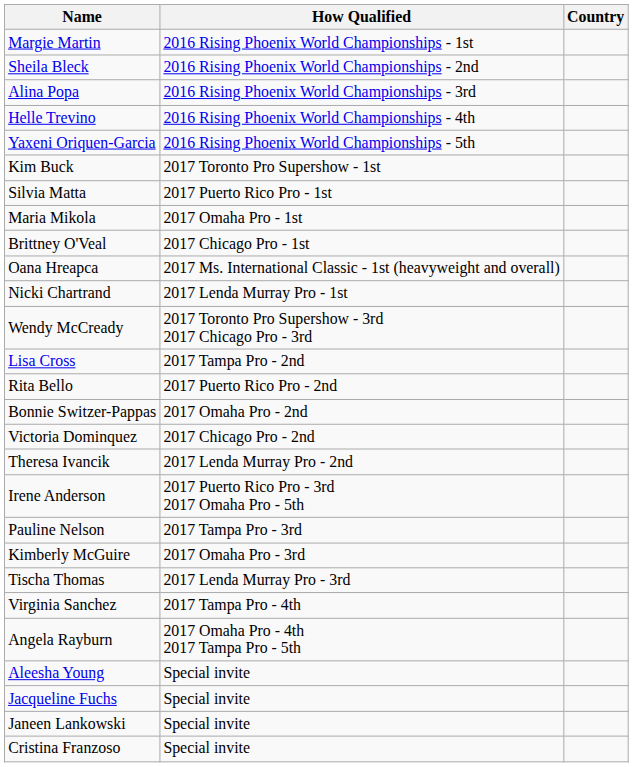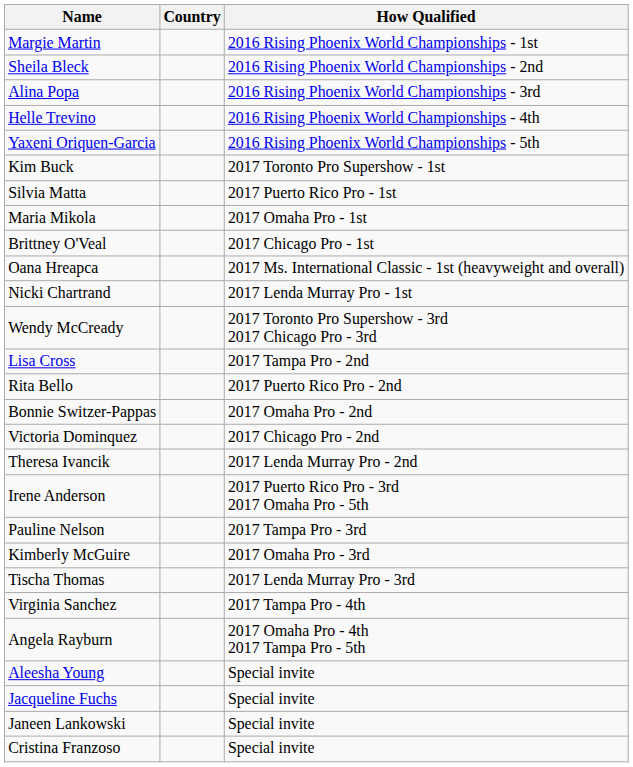 <table class="wikitable">
 <tr>
 <th>Name</th>
+<th>Country</th>
 <th>How Qualified</th>
-<th>Country</th>
 </tr>
 <tr>
 <td><a href='#'>Margie Martin</a></td>
+<td></td>
 <td><a href='#'>2016  Rising Phoenix World Championships</a> - 1st</td>
-<td></td>
 </tr>
 <tr>
 <td><a href='#'>Sheila Bleck</a></td>
+<td></td>
 <td><a href='#'>2016 Rising Phoenix World Championships</a> - 2nd</td>
-<td></td>
 </tr>
 <tr>
 <td><a href='#'>Alina Popa</a></td>
+<td></td>
 <td><a href='#'>2016 Rising Phoenix World Championships</a> - 3rd</td>
-<td></td>
 </tr>
 <tr>
 <td><a href='#'>Helle Trevino</a></td>
+<td></td>
 <td><a href='#'>2016 Rising Phoenix World Championships</a> - 4th</td>
-<td></td>
 </tr>
 <tr>
 <td><a href='#'>Yaxeni Oriquen-Garcia</a></td>
+<td></td>
 <td><a href='#'>2016 Rising Phoenix World Championships</a> - 5th</td>
-<td></td>
 </tr>
 <tr>
 <td>Kim Buck</td>
+<td></td>
 <td>2017 Toronto Pro Supershow - 1st</td>
-<td></td>
 </tr>
 <tr>
 <td>Silvia Matta</td>
+<td></td>
 <td>2017 Puerto Rico Pro - 1st</td>
-<td></td>
 </tr>
 <tr>
 <td>Maria Mikola</td>
+<td></td>
 <td>2017 Omaha Pro - 1st</td>
-<td></td>
 </tr>
 <tr>
 <td>Brittney O'Veal</td>
+<td></td>
 <td>2017 Chicago Pro - 1st</td>
-<td></td>
 </tr>
 <tr>
 <td>Oana Hreapca</td>
+<td></td>
 <td>2017 Ms. International Classic - 1st (heavyweight and overall)</td>
-<td></td>
 </tr>
 <tr>
 <td>Nicki Chartrand</td>
+<td></td>
 <td>2017 Lenda Murray Pro - 1st</td>
-<td></td>
 </tr>
 <tr>
 <td>Wendy McCready</td>
+<td></td>
 <td>2017 Toronto Pro Supershow - 3rd<br>2017 Chicago Pro - 3rd</td>
-<td></td>
 </tr>
 <tr>
 <td><a href='#'>Lisa Cross</a></td>
+<td></td>
 <td>2017 Tampa Pro - 2nd</td>
-<td></td>
 </tr>
 <tr>
 <td>Rita Bello</td>
+<td></td>
 <td>2017 Puerto Rico Pro - 2nd</td>
-<td></td>
 </tr>
 <tr>
 <td>Bonnie Switzer-Pappas</td>
+<td></td>
 <td>2017 Omaha Pro - 2nd</td>
-<td></td>
 </tr>
 <tr>
 <td>Victoria Dominquez</td>
+<td></td>
 <td>2017 Chicago Pro - 2nd</td>
-<td></td>
 </tr>
 <tr>
 <td>Theresa Ivancik</td>
+<td></td>
 <td>2017 Lenda Murray Pro - 2nd</td>
-<td></td>
 </tr>
 <tr>
 <td>Irene Anderson</td>
+<td></td>
 <td>2017 Puerto Rico Pro - 3rd<br>2017 Omaha Pro - 5th</td>
-<td></td>
 </tr>
 <tr>
 <td>Pauline Nelson</td>
+<td></td>
 <td>2017 Tampa Pro - 3rd</td>
-<td></td>
 </tr>
 <tr>
 <td>Kimberly McGuire</td>
+<td></td>
 <td>2017 Omaha Pro - 3rd</td>
-<td></td>
 </tr>
 <tr>
 <td>Tischa Thomas</td>
+<td></td>
 <td>2017 Lenda Murray Pro - 3rd</td>
-<td></td>
 </tr>
 <tr>
 <td>Virginia Sanchez</td>
+<td></td>
 <td>2017 Tampa Pro - 4th</td>
-<td></td>
 </tr>
 <tr>
 <td>Angela Rayburn</td>
+<td></td>
 <td>2017 Omaha Pro - 4th<br>2017 Tampa Pro - 5th</td>
-<td></td>
 </tr>
 <tr>
 <td><a href='#'>Aleesha Young</a></td>
+<td></td>
 <td>Special invite</td>
-<td></td>
 </tr>
 <tr>
 <td><a href='#'>Jacqueline Fuchs</a></td>
+<td></td>
 <td>Special invite</td>
-<td></td>
 </tr>
 <tr>
 <td>Janeen Lankowski</td>
+<td></td>
 <td>Special invite</td>
-<td></td>
 </tr>
 <tr>
 <td>Cristina Franzoso</td>
+<td></td>
 <td>Special invite</td>
-<td></td>
 </tr>
 </table>
